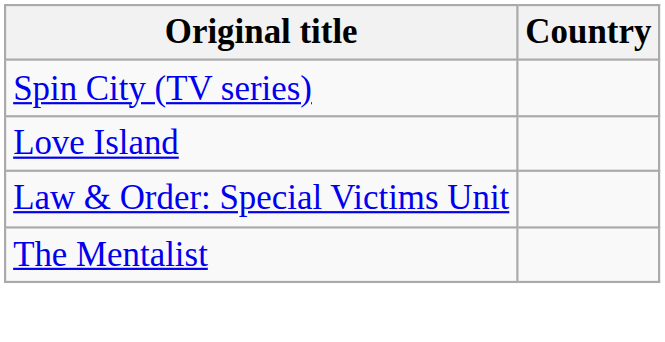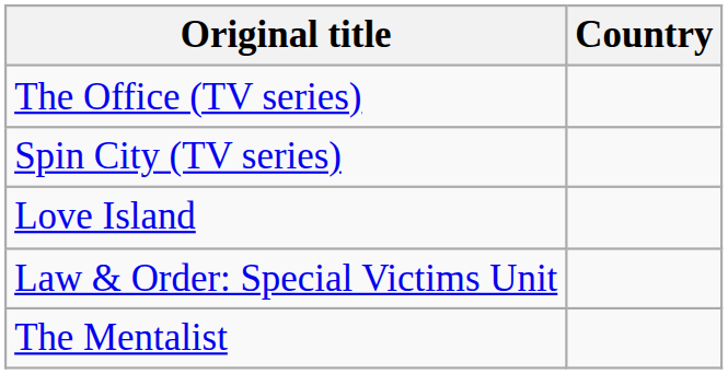 <table class="wikitable">
 <tr>
 <th>Original title</th>
 <th>Country</th>
+</tr>
+<tr>
+<td><a href='#'>The Office (TV series)</a></td>
+<td align="center"></td>
 </tr>
 <tr>
 <td><a href='#'>Spin City (TV series)</a></td>
 <td align="center"></td>
 </tr>
 <tr>
 <td><a href='#'>Love Island</a></td>
 <td align=center></td>
 </tr>
 <tr>
 <td><a href='#'>Law & Order: Special Victims Unit</a></td>
 <td align=center></td>
 </tr>
 <tr>
 <td><a href='#'>The Mentalist</a></td>
 <td align=center></td>
 </tr>
 </table>
